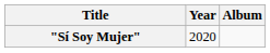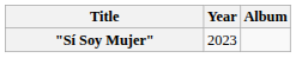 <table class="wikitable plainrowheaders" style=text-align:center;>
 <tr>
 <th scope="col" style="width:13em;">Title</th>
 <th scope="col">Year</th>
 <th scope="col">Album</th>
 </tr>
 <tr>
 <th scope="row">"Sí Soy Mujer"</th>
-<td>2020</td>
+<td>2023</td>
 <td></td>
 </tr>
 </table>
